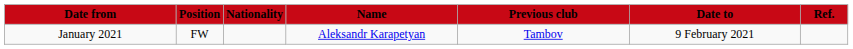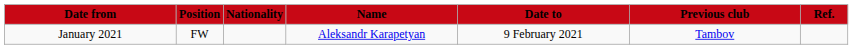 <table class="wikitable"  style="text-align:center; font-size:90%; ">
 <tr>
 <th style="background:#C80815; color:black; width:200px;">Date from</th>
 <th style="background:#C80815; color:black; width:50px;">Position</th>
 <th style="background:#C80815; color:black; width:50px;">Nationality</th>
 <th style="background:#C80815; color:black; width:200px;">Name</th>
+<th style="background:#C80815; color:black; width:200px;">Date to</th>
 <th style="background:#C80815; color:black; width:200px;">Previous club</th>
-<th style="background:#C80815; color:black; width:200px;">Date to</th>
 <th style="background:#C80815; color:black; width:50px;">Ref.</th>
 </tr>
 <tr>
 <td>January 2021</td>
 <td>FW</td>
 <td></td>
 <td><a href='#'>Aleksandr Karapetyan</a></td>
+<td>9 February 2021</td>
 <td><a href='#'>Tambov</a></td>
-<td>9 February 2021</td>
 <td></td>
 </tr>
 </table>
